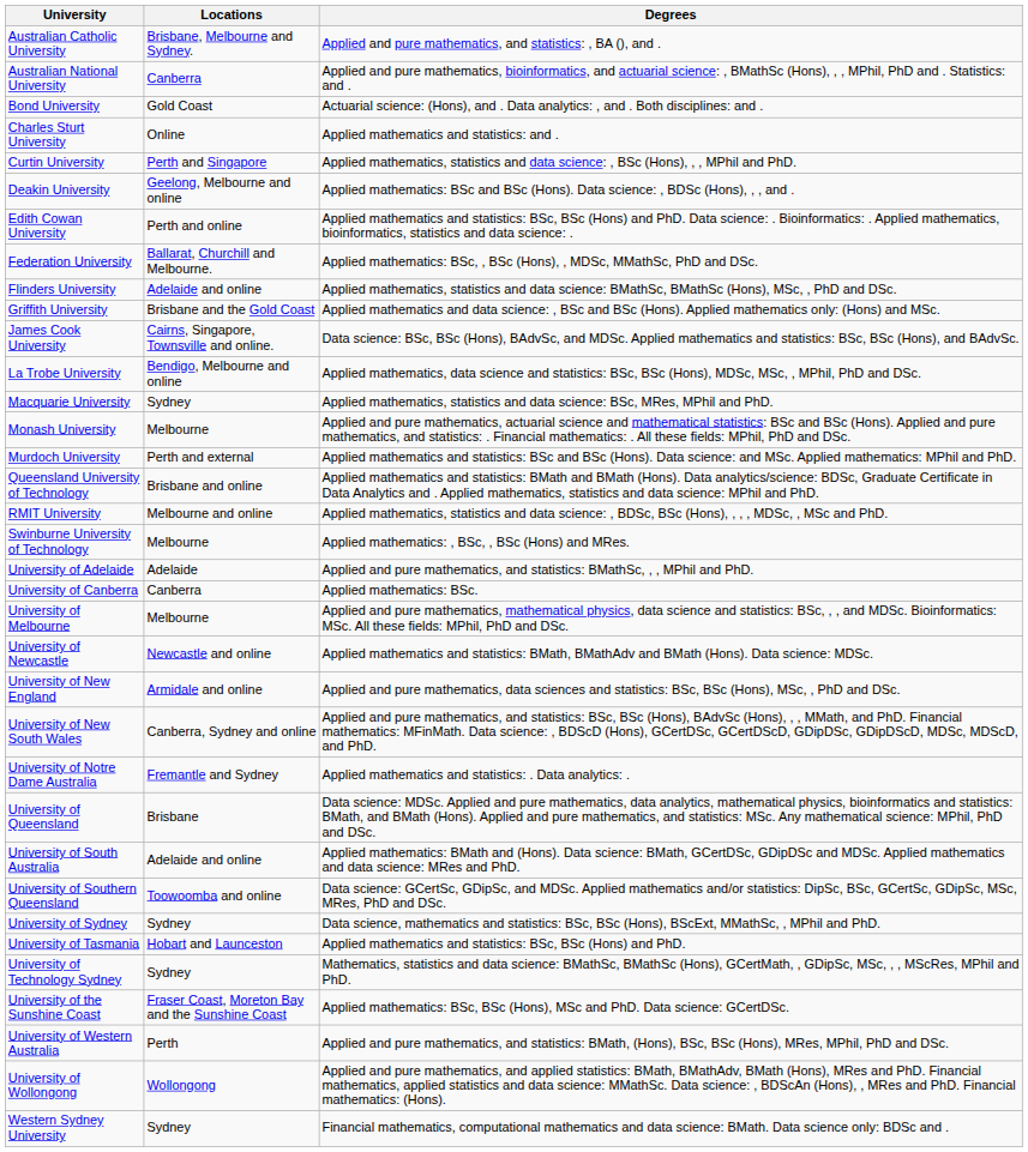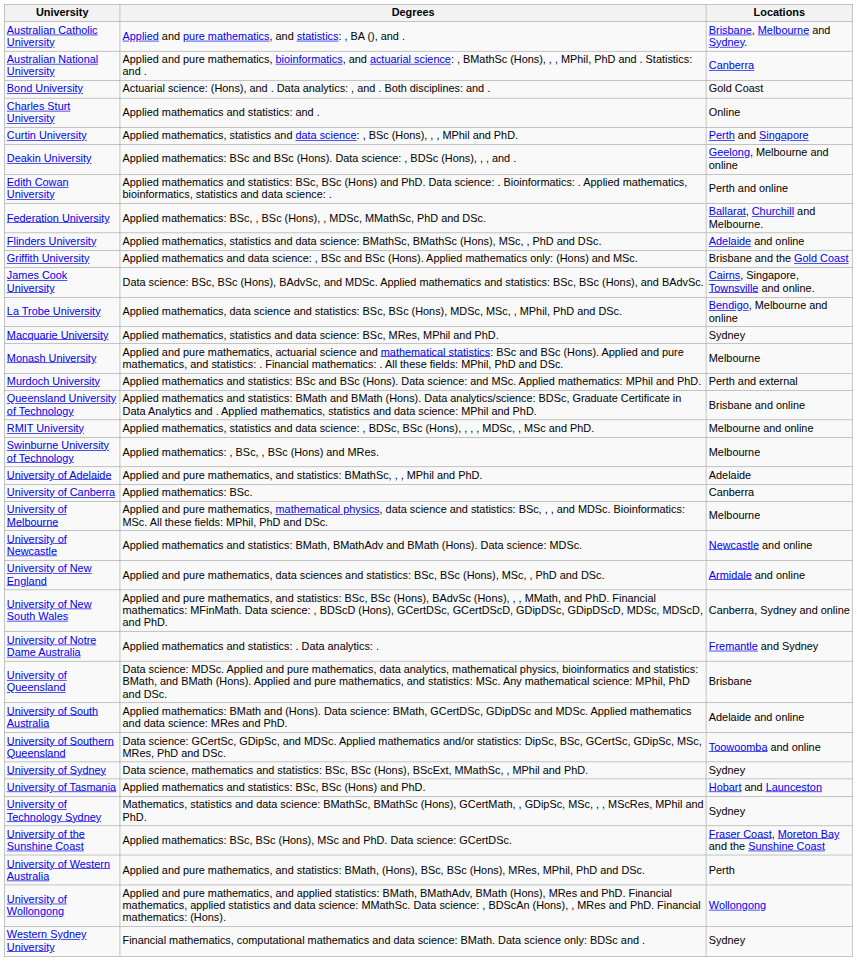 <table class="wikitable sortable">
 <tr>
 <th>University</th>
+<th>Degrees</th>
 <th>Locations</th>
-<th>Degrees</th>
 </tr>
 <tr>
 <td><a href='#'>Australian Catholic University</a></td>
+<td><a href='#'>Applied</a> and <a href='#'>pure mathematics</a>, and <a href='#'>statistics</a>: , BA (),  and .</td>
 <td><a href='#'>Brisbane</a>, <a href='#'>Melbourne</a> and <a href='#'>Sydney</a>.</td>
-<td><a href='#'>Applied</a> and <a href='#'>pure mathematics</a>, and <a href='#'>statistics</a>: , BA (),  and .</td>
 </tr>
 <tr>
 <td><a href='#'>Australian National University</a></td>
+<td>Applied and pure mathematics, <a href='#'>bioinformatics</a>, and <a href='#'>actuarial science</a>: , BMathSc (Hons), , , MPhil, PhD and . Statistics:  and .</td>
 <td><a href='#'>Canberra</a></td>
-<td>Applied and pure mathematics, <a href='#'>bioinformatics</a>, and <a href='#'>actuarial science</a>: , BMathSc (Hons), , , MPhil, PhD and . Statistics:  and .</td>
 </tr>
 <tr>
 <td><a href='#'>Bond University</a></td>
+<td>Actuarial science:  (Hons),  and . Data analytics: ,  and . Both disciplines:  and .</td>
 <td>Gold Coast</td>
-<td>Actuarial science:  (Hons),  and . Data analytics: ,  and . Both disciplines:  and .</td>
 </tr>
 <tr>
 <td><a href='#'>Charles Sturt University</a></td>
+<td>Applied mathematics and statistics:  and .</td>
 <td>Online</td>
-<td>Applied mathematics and statistics:  and .</td>
 </tr>
 <tr>
 <td><a href='#'>Curtin University</a></td>
+<td>Applied mathematics, statistics and <a href='#'>data science</a>: , BSc (Hons), , , MPhil and PhD.</td>
 <td><a href='#'>Perth</a> and <a href='#'>Singapore</a></td>
-<td>Applied mathematics, statistics and <a href='#'>data science</a>: , BSc (Hons), , , MPhil and PhD.</td>
 </tr>
 <tr>
 <td><a href='#'>Deakin University</a></td>
+<td>Applied mathematics: BSc and BSc (Hons). Data science: , BDSc (Hons), , ,  and  .</td>
 <td><a href='#'>Geelong</a>, Melbourne and online</td>
-<td>Applied mathematics: BSc and BSc (Hons). Data science: , BDSc (Hons), , ,  and  .</td>
 </tr>
 <tr>
 <td><a href='#'>Edith Cowan University</a></td>
+<td>Applied mathematics and statistics: BSc, BSc (Hons) and PhD. Data science: . Bioinformatics: . Applied mathematics, bioinformatics, statistics and data science: .</td>
 <td>Perth and online</td>
-<td>Applied mathematics and statistics: BSc, BSc (Hons) and PhD. Data science: . Bioinformatics: . Applied mathematics, bioinformatics, statistics and data science: .</td>
 </tr>
 <tr>
 <td><a href='#'>Federation University</a></td>
+<td>Applied mathematics: BSc, , BSc (Hons), , MDSc, MMathSc, PhD and DSc.</td>
 <td><a href='#'>Ballarat</a>, <a href='#'>Churchill</a> and Melbourne.</td>
-<td>Applied mathematics: BSc, , BSc (Hons), , MDSc, MMathSc, PhD and DSc.</td>
 </tr>
 <tr>
 <td><a href='#'>Flinders University</a></td>
+<td>Applied mathematics, statistics and data science: BMathSc, BMathSc (Hons), MSc, , PhD and DSc.</td>
 <td><a href='#'>Adelaide</a> and online</td>
-<td>Applied mathematics, statistics and data science: BMathSc, BMathSc (Hons), MSc, , PhD and DSc.</td>
 </tr>
 <tr>
 <td><a href='#'>Griffith University</a></td>
+<td>Applied mathematics and data science: , BSc and BSc (Hons). Applied mathematics only:  (Hons) and MSc.</td>
 <td>Brisbane and the <a href='#'>Gold Coast</a></td>
-<td>Applied mathematics and data science: , BSc and BSc (Hons). Applied mathematics only:  (Hons) and MSc.</td>
 </tr>
 <tr>
 <td><a href='#'>James Cook University</a></td>
+<td>Data science: BSc, BSc (Hons), BAdvSc, and MDSc. Applied mathematics and statistics: BSc, BSc (Hons), and BAdvSc.</td>
 <td><a href='#'>Cairns</a>, Singapore, <a href='#'>Townsville</a> and online.</td>
-<td>Data science: BSc, BSc (Hons), BAdvSc, and MDSc. Applied mathematics and statistics: BSc, BSc (Hons), and BAdvSc.</td>
 </tr>
 <tr>
 <td><a href='#'>La Trobe University</a></td>
+<td>Applied mathematics, data science and statistics: BSc, BSc (Hons), MDSc, MSc, , MPhil, PhD and DSc.</td>
 <td><a href='#'>Bendigo</a>, Melbourne and online</td>
-<td>Applied mathematics, data science and statistics: BSc, BSc (Hons), MDSc, MSc, , MPhil, PhD and DSc.</td>
 </tr>
 <tr>
 <td><a href='#'>Macquarie University</a></td>
+<td>Applied mathematics, statistics and data science: BSc, MRes, MPhil and PhD.</td>
 <td>Sydney</td>
-<td>Applied mathematics, statistics and data science: BSc, MRes, MPhil and PhD.</td>
 </tr>
 <tr>
 <td><a href='#'>Monash University</a></td>
+<td>Applied and pure mathematics, actuarial science and <a href='#'>mathematical statistics</a>: BSc and BSc (Hons). Applied and pure mathematics, and statistics: . Financial mathematics: . All these fields: MPhil, PhD and DSc.</td>
 <td>Melbourne</td>
-<td>Applied and pure mathematics, actuarial science and <a href='#'>mathematical statistics</a>: BSc and BSc (Hons). Applied and pure mathematics, and statistics: . Financial mathematics: . All these fields: MPhil, PhD and DSc.</td>
 </tr>
 <tr>
 <td><a href='#'>Murdoch University</a></td>
+<td>Applied mathematics and statistics: BSc and BSc (Hons). Data science:  and MSc. Applied mathematics: MPhil and PhD.</td>
 <td>Perth and external</td>
-<td>Applied mathematics and statistics: BSc and BSc (Hons). Data science:  and MSc. Applied mathematics: MPhil and PhD.</td>
 </tr>
 <tr>
 <td><a href='#'>Queensland University of Technology</a></td>
+<td>Applied mathematics and statistics: BMath and BMath (Hons). Data analytics/science: BDSc, Graduate Certificate in Data Analytics and . Applied mathematics, statistics and data science: MPhil and PhD.</td>
 <td>Brisbane and online</td>
-<td>Applied mathematics and statistics: BMath and BMath (Hons). Data analytics/science: BDSc, Graduate Certificate in Data Analytics and . Applied mathematics, statistics and data science: MPhil and PhD.</td>
 </tr>
 <tr>
 <td><a href='#'>RMIT University</a></td>
+<td>Applied mathematics, statistics and data science: , BDSc, BSc (Hons), , , , MDSc, , MSc and PhD.</td>
 <td>Melbourne and online</td>
-<td>Applied mathematics, statistics and data science: , BDSc, BSc (Hons), , , , MDSc, , MSc and PhD.</td>
 </tr>
 <tr>
 <td><a href='#'>Swinburne University of Technology</a></td>
+<td>Applied mathematics: , BSc, , BSc (Hons) and MRes.</td>
 <td>Melbourne</td>
-<td>Applied mathematics: , BSc, , BSc (Hons) and MRes.</td>
 </tr>
 <tr>
 <td><a href='#'>University of Adelaide</a></td>
+<td>Applied and pure mathematics, and statistics: BMathSc, , , MPhil and PhD.</td>
 <td>Adelaide</td>
-<td>Applied and pure mathematics, and statistics: BMathSc, , , MPhil and PhD.</td>
 </tr>
 <tr>
 <td><a href='#'>University of Canberra</a></td>
+<td>Applied mathematics: BSc.</td>
 <td>Canberra</td>
-<td>Applied mathematics: BSc.</td>
 </tr>
 <tr>
 <td><a href='#'>University of Melbourne</a></td>
+<td>Applied and pure mathematics, <a href='#'>mathematical physics</a>, data science and statistics: BSc, , ,  and MDSc. Bioinformatics: MSc. All these fields: MPhil, PhD and DSc.</td>
 <td>Melbourne</td>
-<td>Applied and pure mathematics, <a href='#'>mathematical physics</a>, data science and statistics: BSc, , ,  and MDSc. Bioinformatics: MSc. All these fields: MPhil, PhD and DSc.</td>
 </tr>
 <tr>
 <td><a href='#'>University of Newcastle</a></td>
+<td>Applied mathematics and statistics: BMath, BMathAdv and BMath (Hons). Data science: MDSc.</td>
 <td><a href='#'>Newcastle</a> and online</td>
-<td>Applied mathematics and statistics: BMath, BMathAdv and BMath (Hons). Data science: MDSc.</td>
 </tr>
 <tr>
 <td><a href='#'>University of New England</a></td>
+<td>Applied and pure mathematics, data sciences and statistics: BSc, BSc (Hons), MSc, , PhD and DSc.</td>
 <td><a href='#'>Armidale</a> and online</td>
-<td>Applied and pure mathematics, data sciences and statistics: BSc, BSc (Hons), MSc, , PhD and DSc.</td>
 </tr>
 <tr>
 <td><a href='#'>University of New South Wales</a></td>
+<td>Applied and pure mathematics, and statistics: BSc, BSc (Hons), BAdvSc (Hons), , , MMath,  and PhD. Financial mathematics: MFinMath. Data science: , BDScD (Hons), GCertDSc, GCertDScD, GDipDSc, GDipDScD, MDSc, MDScD,  and PhD.</td>
 <td>Canberra, Sydney and online</td>
-<td>Applied and pure mathematics, and statistics: BSc, BSc (Hons), BAdvSc (Hons), , , MMath,  and PhD. Financial mathematics: MFinMath. Data science: , BDScD (Hons), GCertDSc, GCertDScD, GDipDSc, GDipDScD, MDSc, MDScD,  and PhD.</td>
 </tr>
 <tr>
 <td><a href='#'>University of Notre Dame Australia</a></td>
+<td>Applied mathematics and statistics: . Data analytics: .</td>
 <td><a href='#'>Fremantle</a> and Sydney</td>
-<td>Applied mathematics and statistics: . Data analytics: .</td>
 </tr>
 <tr>
 <td><a href='#'>University of Queensland</a></td>
+<td>Data science: MDSc. Applied and pure mathematics, data analytics, mathematical physics, bioinformatics and statistics: BMath, and BMath (Hons). Applied and pure mathematics, and statistics: MSc. Any mathematical science: MPhil, PhD and DSc.</td>
 <td>Brisbane</td>
-<td>Data science: MDSc. Applied and pure mathematics, data analytics, mathematical physics, bioinformatics and statistics: BMath, and BMath (Hons). Applied and pure mathematics, and statistics: MSc. Any mathematical science: MPhil, PhD and DSc.</td>
 </tr>
 <tr>
 <td><a href='#'>University of South Australia</a></td>
+<td>Applied mathematics: BMath and  (Hons). Data science: BMath, GCertDSc, GDipDSc and MDSc. Applied mathematics and data science: MRes and PhD.</td>
 <td>Adelaide and online</td>
-<td>Applied mathematics: BMath and  (Hons). Data science: BMath, GCertDSc, GDipDSc and MDSc. Applied mathematics and data science: MRes and PhD.</td>
 </tr>
 <tr>
 <td><a href='#'>University of Southern Queensland</a></td>
+<td>Data science: GCertSc, GDipSc, and MDSc. Applied mathematics and/or statistics: DipSc, BSc, GCertSc, GDipSc, MSc, MRes, PhD and DSc.</td>
 <td><a href='#'>Toowoomba</a> and online</td>
-<td>Data science: GCertSc, GDipSc, and MDSc. Applied mathematics and/or statistics: DipSc, BSc, GCertSc, GDipSc, MSc, MRes, PhD and DSc.</td>
 </tr>
 <tr>
 <td><a href='#'>University of Sydney</a></td>
+<td>Data science, mathematics and statistics: BSc, BSc (Hons), BScExt, MMathSc, , MPhil and PhD.</td>
 <td>Sydney</td>
-<td>Data science, mathematics and statistics: BSc, BSc (Hons), BScExt, MMathSc, , MPhil and PhD.</td>
 </tr>
 <tr>
 <td><a href='#'>University of Tasmania</a></td>
+<td>Applied mathematics and statistics: BSc, BSc (Hons) and PhD.</td>
 <td><a href='#'>Hobart</a> and <a href='#'>Launceston</a></td>
-<td>Applied mathematics and statistics: BSc, BSc (Hons) and PhD.</td>
 </tr>
 <tr>
 <td><a href='#'>University of Technology Sydney</a></td>
+<td>Mathematics, statistics and data science: BMathSc, BMathSc (Hons), GCertMath, , GDipSc, MSc, , , MScRes, MPhil and PhD.</td>
 <td>Sydney</td>
-<td>Mathematics, statistics and data science: BMathSc, BMathSc (Hons), GCertMath, , GDipSc, MSc, , , MScRes, MPhil and PhD.</td>
 </tr>
 <tr>
 <td><a href='#'>University of the Sunshine Coast</a></td>
+<td>Applied mathematics: BSc, BSc (Hons), MSc and PhD. Data science: GCertDSc.</td>
 <td><a href='#'>Fraser Coast</a>, <a href='#'>Moreton Bay</a> and the <a href='#'>Sunshine Coast</a></td>
-<td>Applied mathematics: BSc, BSc (Hons), MSc and PhD. Data science: GCertDSc.</td>
 </tr>
 <tr>
 <td><a href='#'>University of Western Australia</a></td>
+<td>Applied and pure mathematics, and statistics: BMath,  (Hons), BSc, BSc (Hons), MRes, MPhil, PhD and DSc.</td>
 <td>Perth</td>
-<td>Applied and pure mathematics, and statistics: BMath,  (Hons), BSc, BSc (Hons), MRes, MPhil, PhD and DSc.</td>
 </tr>
 <tr>
 <td><a href='#'>University of Wollongong</a></td>
+<td>Applied and pure mathematics, and applied statistics: BMath, BMathAdv, BMath (Hons), MRes and PhD. Financial mathematics, applied statistics and data science: MMathSc. Data science: , BDScAn (Hons), , MRes and PhD. Financial mathematics:  (Hons).</td>
 <td><a href='#'>Wollongong</a></td>
-<td>Applied and pure mathematics, and applied statistics: BMath, BMathAdv, BMath (Hons), MRes and PhD. Financial mathematics, applied statistics and data science: MMathSc. Data science: , BDScAn (Hons), , MRes and PhD. Financial mathematics:  (Hons).</td>
 </tr>
 <tr>
 <td><a href='#'>Western Sydney University</a></td>
+<td>Financial mathematics, computational mathematics and data science: BMath. Data science only: BDSc and .</td>
 <td>Sydney</td>
-<td>Financial mathematics, computational mathematics and data science: BMath. Data science only: BDSc and .</td>
 </tr>
 </table>
